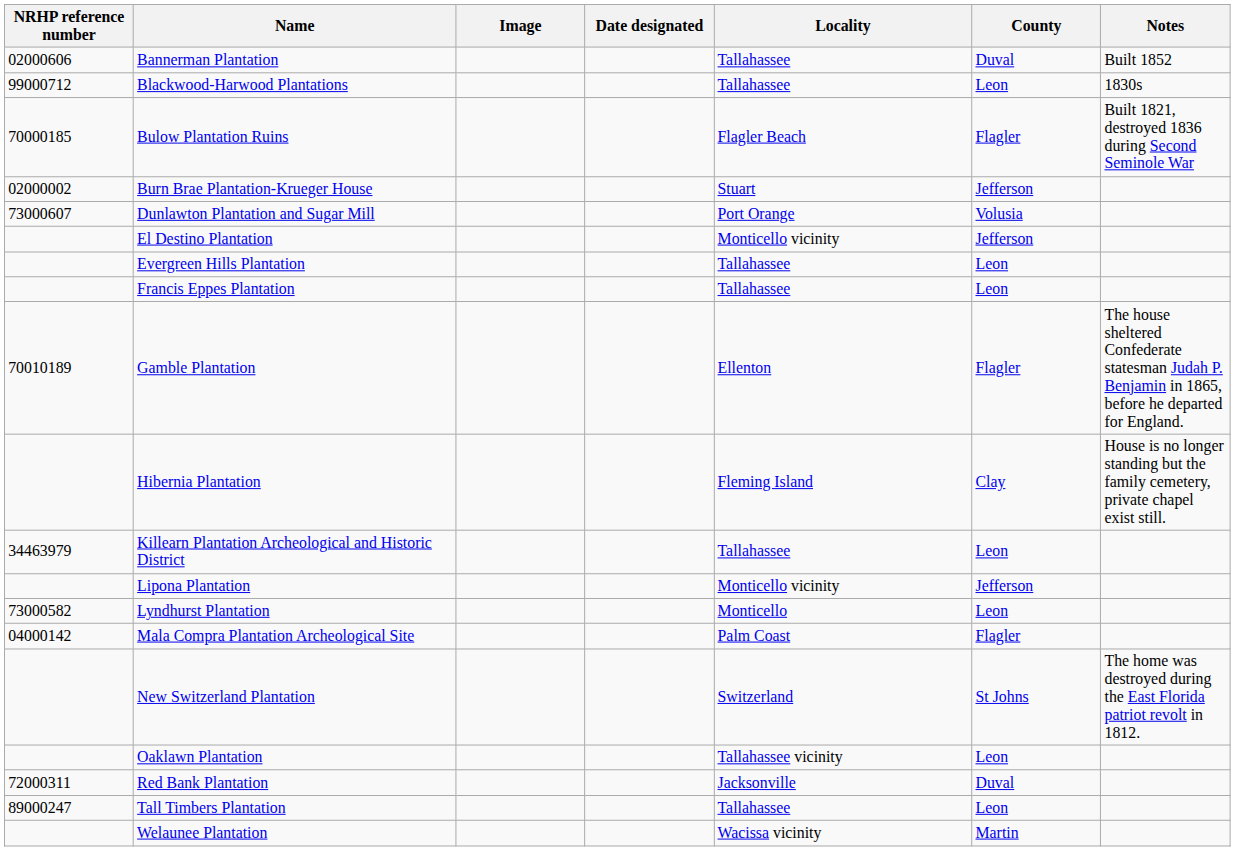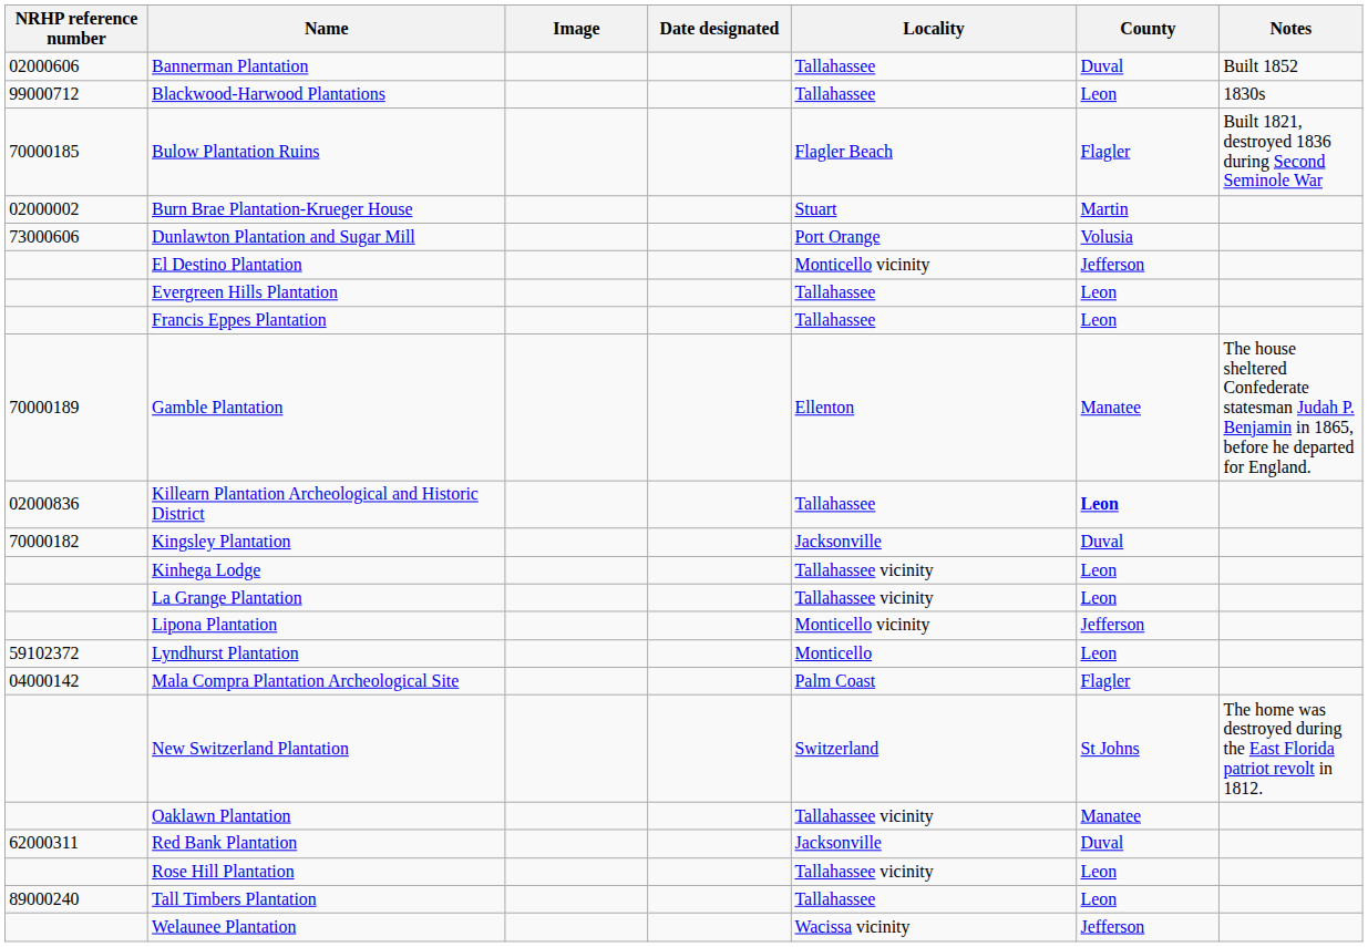 <table class="wikitable sortable" style="width:98%">
 <tr>
 <th style="width:10%;"><strong>NRHP reference number</strong></th>
 <th style="width:25%;"><strong>Name</strong></th>
 <th style="width:10%;" class="unsortable"><strong>Image</strong></th>
 <th style="width:10%;"><strong>Date designated</strong></th>
 <th style="width:20%;"><strong>Locality</strong></th>
 <th style="width:10%;"><strong>County</strong></th>
 <th style="width:10%;"><strong>Notes</strong></th>
 </tr>
 <tr>
 <td>02000606</td>
 <td><a href='#'>Bannerman Plantation</a></td>
 <td></td>
 <td></td>
 <td><a href='#'>Tallahassee</a><br><small></small></td>
 <td><a href='#'>Duval</a></td>
 <td>Built 1852</td>
 </tr>
 <tr>
 <td>99000712</td>
 <td><a href='#'>Blackwood-Harwood Plantations</a></td>
 <td></td>
 <td></td>
 <td><a href='#'>Tallahassee</a><br><small></small></td>
 <td><a href='#'>Leon</a></td>
 <td>1830s</td>
 </tr>
 <tr>
 <td>70000185</td>
 <td><a href='#'>Bulow Plantation Ruins</a></td>
 <td></td>
 <td></td>
 <td><a href='#'>Flagler Beach</a><br><small></small></td>
 <td><a href='#'>Flagler</a></td>
 <td>Built 1821, destroyed 1836 during <a href='#'>Second Seminole War</a></td>
 </tr>
 <tr>
 <td>02000002</td>
 <td><a href='#'>Burn Brae Plantation-Krueger House</a></td>
 <td></td>
 <td></td>
 <td><a href='#'>Stuart</a></td>
-<td><a href='#'>Jefferson</a></td>
+<td><a href='#'>Martin</a></td>
 <td></td>
 </tr>
 <tr>
-<td>73000607</td>
+<td>73000606</td>
 <td><a href='#'>Dunlawton Plantation and Sugar Mill</a></td>
 <td></td>
 <td></td>
 <td><a href='#'>Port Orange</a></td>
 <td><a href='#'>Volusia</a></td>
 <td></td>
 </tr>
 <tr>
 <td></td>
 <td><a href='#'>El Destino Plantation</a></td>
 <td></td>
 <td></td>
 <td><a href='#'>Monticello</a> vicinity</td>
 <td><a href='#'>Jefferson</a></td>
 <td></td>
 </tr>
 <tr>
 <td></td>
 <td><a href='#'>Evergreen Hills Plantation</a></td>
 <td></td>
 <td></td>
 <td><a href='#'>Tallahassee</a></td>
 <td><a href='#'>Leon</a></td>
 <td></td>
 </tr>
 <tr>
 <td></td>
 <td><a href='#'>Francis Eppes Plantation</a></td>
 <td></td>
 <td></td>
 <td><a href='#'>Tallahassee</a></td>
 <td><a href='#'>Leon</a></td>
 <td></td>
 </tr>
 <tr>
-<td>70010189</td>
+<td>70000189</td>
 <td><a href='#'>Gamble Plantation</a></td>
 <td></td>
 <td></td>
 <td><a href='#'>Ellenton</a></td>
-<td><a href='#'>Flagler</a></td>
+<td><a href='#'>Manatee</a></td>
 <td>The house sheltered Confederate statesman <a href='#'>Judah P. Benjamin</a> in 1865, before he departed for England.</td>
 </tr>
 <tr>
-<td></td>
-<td><a href='#'>Hibernia Plantation</a></td>
-<td></td>
-<td></td>
-<td><a href='#'>Fleming Island</a></td>
-<td><a href='#'>Clay</a></td>
-<td>House is no longer standing but the family cemetery, private chapel exist still.</td>
-</tr>
-<tr>
-<td>34463979</td>
+<td>02000836</td>
 <td><a href='#'>Killearn Plantation Archeological and Historic District</a></td>
 <td></td>
 <td></td>
 <td><a href='#'>Tallahassee</a></td>
+<td><strong><a href='#'>Leon</a></strong></td>
+<td></td>
+</tr>
+<tr>
+<td>70000182</td>
+<td><a href='#'>Kingsley Plantation</a></td>
+<td></td>
+<td></td>
+<td><a href='#'>Jacksonville</a></td>
+<td><a href='#'>Duval</a></td>
+<td></td>
+</tr>
+<tr>
+<td></td>
+<td><a href='#'>Kinhega Lodge</a></td>
+<td></td>
+<td></td>
+<td><a href='#'>Tallahassee</a> vicinity</td>
+<td><a href='#'>Leon</a></td>
+<td></td>
+</tr>
+<tr>
+<td></td>
+<td><a href='#'>La Grange Plantation</a></td>
+<td></td>
+<td></td>
+<td><a href='#'>Tallahassee</a> vicinity</td>
 <td><a href='#'>Leon</a></td>
 <td></td>
 </tr>
 <tr>
 <td></td>
 <td><a href='#'>Lipona Plantation</a></td>
 <td></td>
 <td></td>
 <td><a href='#'>Monticello</a> vicinity</td>
 <td><a href='#'>Jefferson</a></td>
 <td></td>
 </tr>
 <tr>
-<td>73000582</td>
+<td>59102372</td>
 <td><a href='#'>Lyndhurst Plantation</a></td>
 <td></td>
 <td></td>
 <td><a href='#'>Monticello</a></td>
 <td><a href='#'>Leon</a></td>
 <td></td>
 </tr>
 <tr>
 <td>04000142</td>
 <td><a href='#'>Mala Compra Plantation Archeological Site</a></td>
 <td></td>
 <td></td>
 <td><a href='#'>Palm Coast</a></td>
 <td><a href='#'>Flagler</a></td>
 <td></td>
 </tr>
 <tr>
 <td></td>
 <td><a href='#'>New Switzerland Plantation</a></td>
 <td></td>
 <td></td>
 <td><a href='#'>Switzerland</a></td>
 <td><a href='#'>St Johns</a></td>
 <td>The home was destroyed during the <a href='#'>East Florida patriot revolt</a> in 1812.</td>
 </tr>
 <tr>
 <td></td>
 <td><a href='#'>Oaklawn Plantation</a></td>
 <td></td>
 <td></td>
 <td><a href='#'>Tallahassee</a> vicinity</td>
-<td><a href='#'>Leon</a></td>
+<td><a href='#'>Manatee</a></td>
 <td></td>
 </tr>
 <tr>
-<td>72000311</td>
+<td>62000311</td>
 <td><a href='#'>Red Bank Plantation</a></td>
 <td></td>
 <td></td>
 <td><a href='#'>Jacksonville</a></td>
 <td><a href='#'>Duval</a></td>
 <td></td>
 </tr>
 <tr>
-<td>89000247</td>
+<td></td>
+<td><a href='#'>Rose Hill Plantation</a></td>
+<td></td>
+<td></td>
+<td><a href='#'>Tallahassee</a> vicinity</td>
+<td><a href='#'>Leon</a></td>
+<td></td>
+</tr>
+<tr>
+<td>89000240</td>
 <td><a href='#'>Tall Timbers Plantation</a></td>
 <td></td>
 <td></td>
 <td><a href='#'>Tallahassee</a></td>
 <td><a href='#'>Leon</a></td>
 <td></td>
 </tr>
 <tr>
 <td></td>
 <td><a href='#'>Welaunee Plantation</a></td>
 <td></td>
 <td></td>
 <td><a href='#'>Wacissa</a> vicinity</td>
-<td><a href='#'>Martin</a></td>
+<td><a href='#'>Jefferson</a></td>
 <td></td>
 </tr>
 </table>
